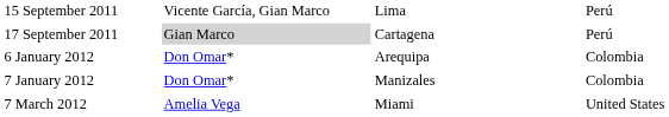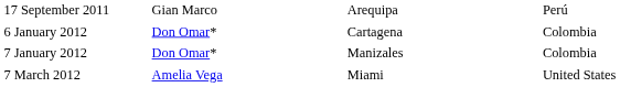 <table cellpadding="2" style="border: 0px solid darkgray; font-size:90%">
 <tr>
 <th width="150"></th>
 <th width="200"></th>
 <th width="200"></th>
 <th width="200"></th>
 </tr>
-<tr border="0">
-<td>15 September 2011</td>
-<td>Vicente García, Gian Marco</td>
-<td>Lima</td>
-<td>Perú</td>
-</tr>
 <tr>
 <td>17 September 2011</td>
-<td style="background: lightgrey;">Gian Marco</td>
-<td>Cartagena</td>
+<td>Gian Marco</td>
+<td>Arequipa</td>
 <td>Perú</td>
 </tr>
 <tr>
 <td>6 January 2012</td>
 <td><a href='#'>Don Omar</a>*</td>
-<td>Arequipa</td>
+<td>Cartagena</td>
 <td>Colombia</td>
 </tr>
 <tr>
 <td>7 January 2012</td>
 <td><a href='#'>Don Omar</a>*</td>
 <td>Manizales</td>
 <td>Colombia</td>
 </tr>
 <tr>
 <td>7 March 2012</td>
 <td><a href='#'>Amelia Vega</a></td>
 <td>Miami</td>
 <td>United States</td>
 </tr>
 <tr>
 </tr>
 </table>
